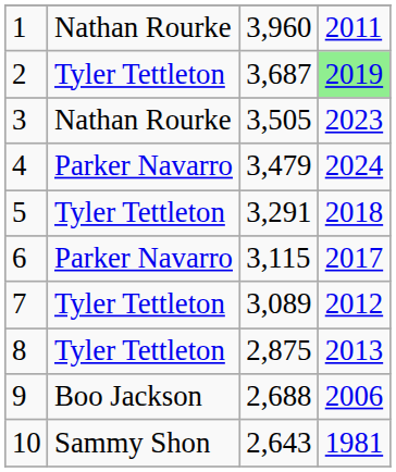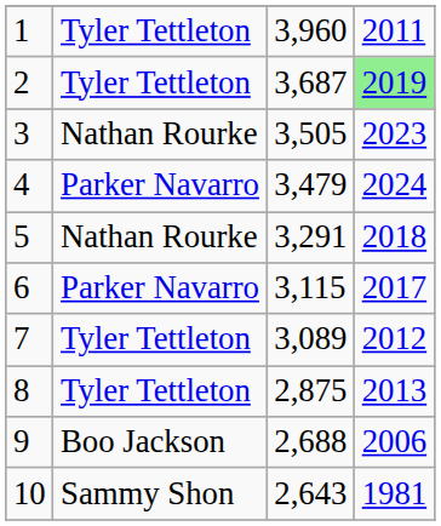 <table class="wikitable">
 <tr>
 </tr>
 <tr>
 <td>1</td>
-<td>Nathan Rourke</td>
+<td><a href='#'>Tyler Tettleton</a></td>
 <td><abbr>3,960</abbr></td>
 <td><a href='#'>2011</a></td>
 </tr>
 <tr>
 <td>2</td>
 <td><a href='#'>Tyler Tettleton</a></td>
 <td><abbr>3,687</abbr></td>
 <td style="background: lightgreen;"><a href='#'>2019</a></td>
 </tr>
 <tr>
 <td>3</td>
 <td>Nathan Rourke</td>
 <td><abbr>3,505</abbr></td>
 <td><a href='#'>2023</a></td>
 </tr>
 <tr>
 <td>4</td>
 <td><a href='#'>Parker Navarro</a></td>
 <td><abbr>3,479</abbr></td>
 <td><a href='#'>2024</a></td>
 </tr>
 <tr>
 <td>5</td>
-<td><a href='#'>Tyler Tettleton</a></td>
+<td>Nathan Rourke</td>
 <td><abbr>3,291</abbr></td>
 <td><a href='#'>2018</a></td>
 </tr>
 <tr>
 <td>6</td>
 <td><a href='#'>Parker Navarro</a></td>
 <td><abbr>3,115</abbr></td>
 <td><a href='#'>2017</a></td>
 </tr>
 <tr>
 <td>7</td>
 <td><a href='#'>Tyler Tettleton</a></td>
 <td><abbr>3,089</abbr></td>
 <td><a href='#'>2012</a></td>
 </tr>
 <tr>
 <td>8</td>
 <td><a href='#'>Tyler Tettleton</a></td>
 <td><abbr>2,875</abbr></td>
 <td><a href='#'>2013</a></td>
 </tr>
 <tr>
 <td>9</td>
 <td>Boo Jackson</td>
 <td><abbr>2,688</abbr></td>
 <td><a href='#'>2006</a></td>
 </tr>
 <tr>
 <td>10</td>
 <td>Sammy Shon</td>
 <td><abbr>2,643</abbr></td>
 <td><a href='#'>1981</a></td>
 </tr>
 </table>
